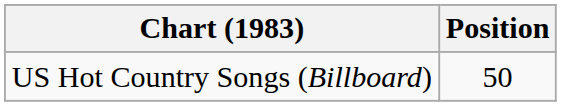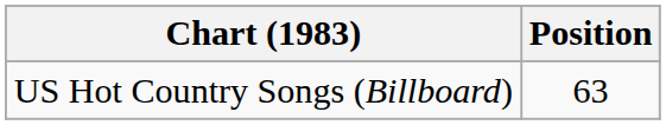 <table class="wikitable">
 <tr>
 <th>Chart (1983)</th>
 <th>Position</th>
 </tr>
 <tr>
 <td>US Hot Country Songs (<em>Billboard</em>)</td>
-<td align="center">50</td>
+<td align="center">63</td>
 </tr>
 </table>
